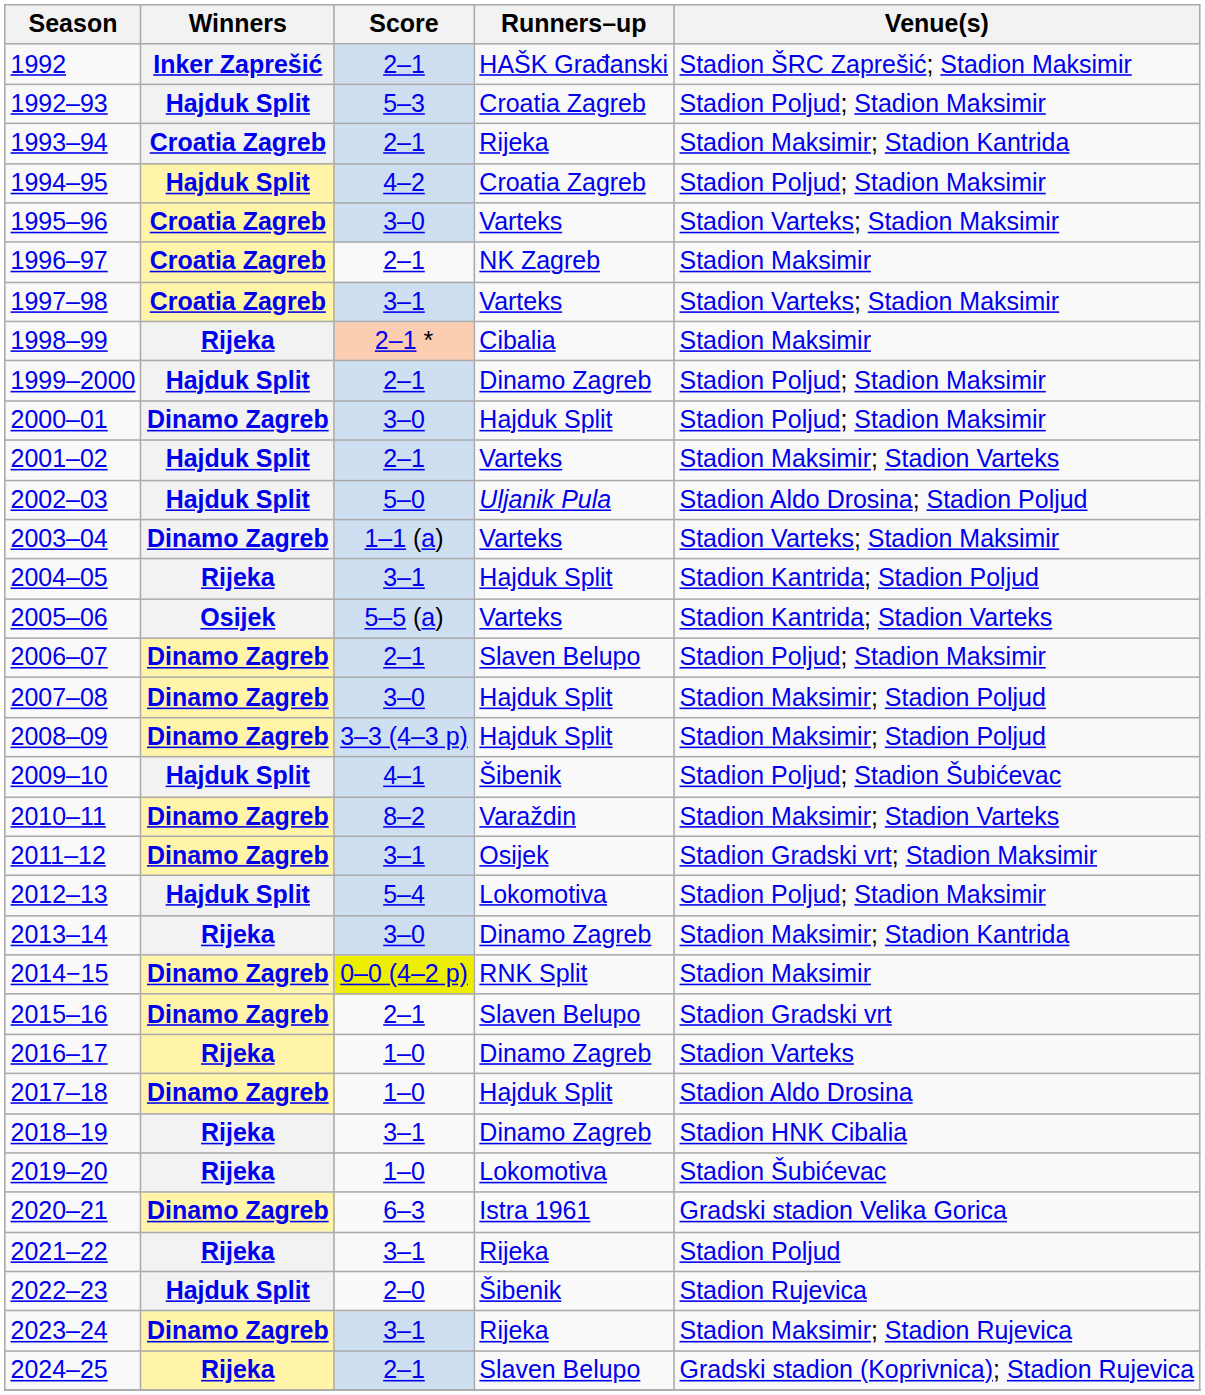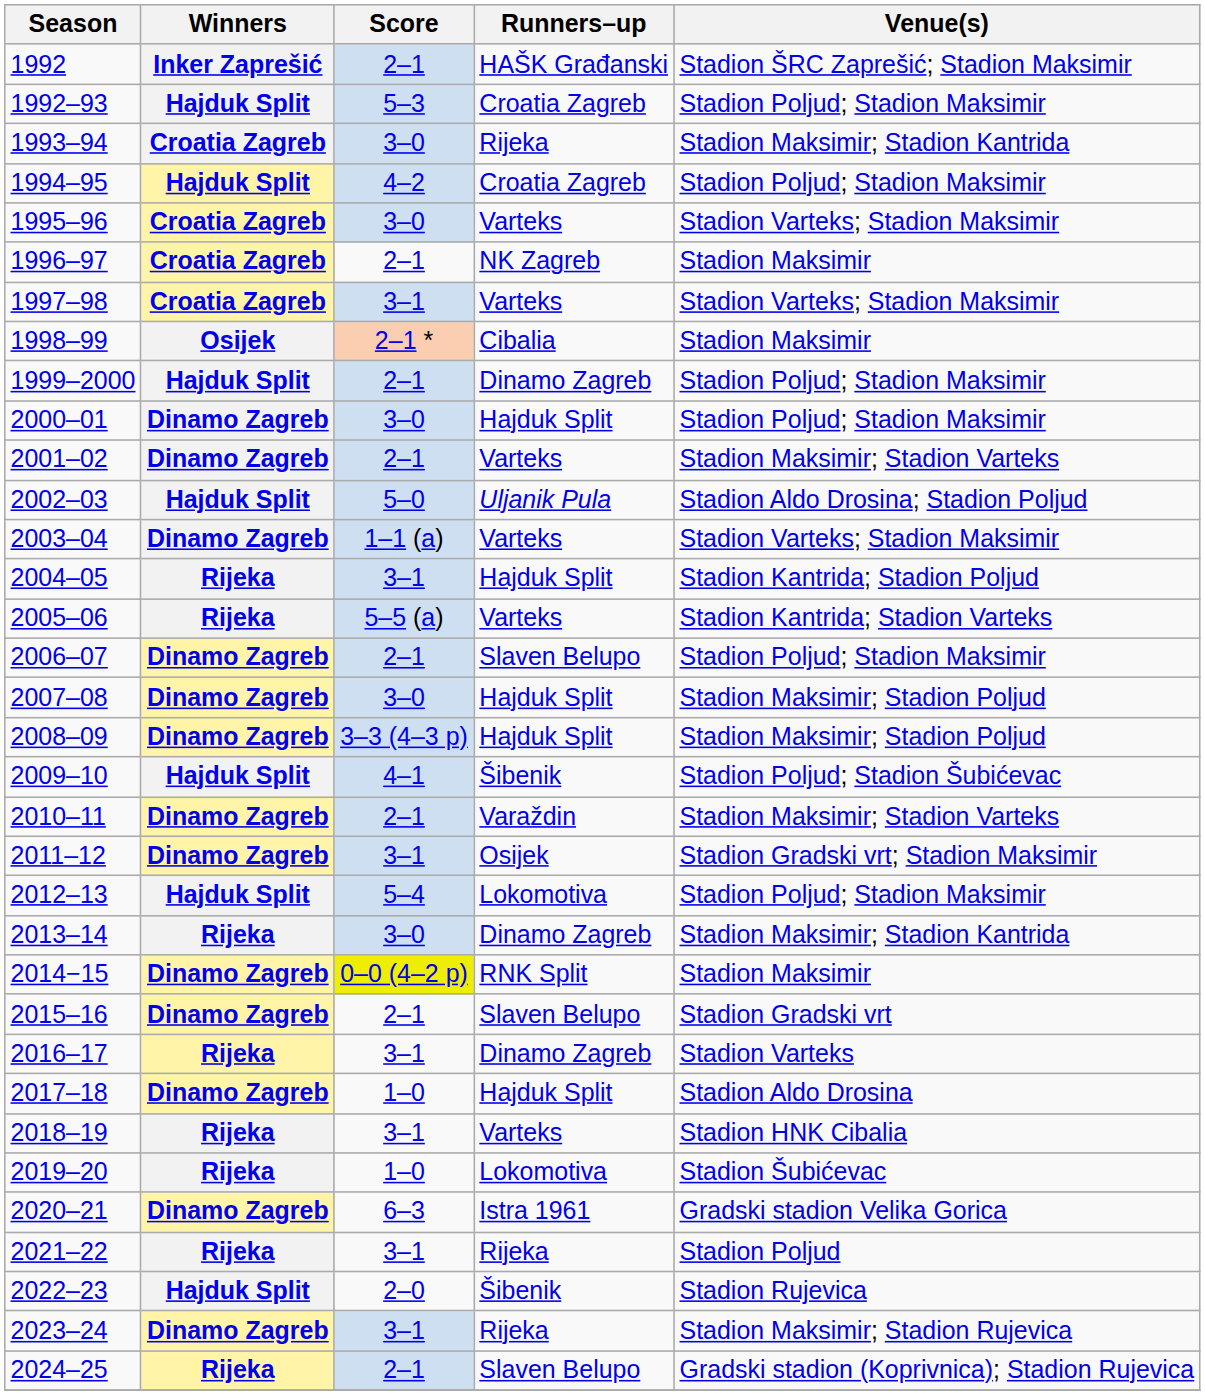 <table class="sortable wikitable plainrowheaders">
 <tr>
 <th scope="col">Season</th>
 <th scope="col">Winners</th>
 <th scope="col">Score</th>
 <th scope="col">Runners–up</th>
 <th scope="col">Venue(s)</th>
 </tr>
 <tr>
 <td><a href='#'>1992</a></td>
 <th scope=row><a href='#'>Inker Zaprešić</a> </th>
 <td align=center style="background-color:#cedff2"><a href='#'>2–1</a></td>
 <td><a href='#'>HAŠK Građanski</a></td>
 <td><a href='#'>Stadion ŠRC Zaprešić</a>; <a href='#'>Stadion Maksimir</a></td>
 </tr>
 <tr>
 <td><a href='#'>1992–93</a></td>
 <th scope=row><a href='#'>Hajduk Split</a> </th>
 <td align=center style="background-color:#cedff2"><a href='#'>5–3</a></td>
 <td><a href='#'>Croatia Zagreb</a></td>
 <td><a href='#'>Stadion Poljud</a>; <a href='#'>Stadion Maksimir</a></td>
 </tr>
 <tr>
 <td><a href='#'>1993–94</a></td>
 <th scope=row><a href='#'>Croatia Zagreb</a> </th>
-<td align=center style="background-color:#cedff2"><a href='#'>2–1</a></td>
+<td align=center style="background-color:#cedff2"><a href='#'>3–0</a></td>
 <td><a href='#'>Rijeka</a></td>
 <td><a href='#'>Stadion Maksimir</a>; <a href='#'>Stadion Kantrida</a></td>
 </tr>
 <tr>
 <td><a href='#'>1994–95</a></td>
 <th scope=row style="background-color:#fff4a7"><a href='#'>Hajduk Split</a>  </th>
 <td align=center style="background-color:#cedff2"><a href='#'>4–2</a></td>
 <td><a href='#'>Croatia Zagreb</a></td>
 <td><a href='#'>Stadion Poljud</a>; <a href='#'>Stadion Maksimir</a></td>
 </tr>
 <tr>
 <td><a href='#'>1995–96</a></td>
 <th scope=row style="background-color:#fff4a7"><a href='#'>Croatia Zagreb</a>  </th>
 <td align=center style="background-color:#cedff2"><a href='#'>3–0</a></td>
 <td><a href='#'>Varteks</a></td>
 <td><a href='#'>Stadion Varteks</a>; <a href='#'>Stadion Maksimir</a></td>
 </tr>
 <tr>
 <td><a href='#'>1996–97</a></td>
 <th scope=row style="background-color:#fff4a7"><a href='#'>Croatia Zagreb</a>  </th>
 <td align=center><a href='#'>2–1</a></td>
 <td><a href='#'>NK Zagreb</a></td>
 <td><a href='#'>Stadion Maksimir</a></td>
 </tr>
 <tr>
 <td><a href='#'>1997–98</a></td>
 <th scope=row style="background-color:#fff4a7"><a href='#'>Croatia Zagreb</a>  </th>
 <td align=center style="background-color:#cedff2"><a href='#'>3–1</a></td>
 <td><a href='#'>Varteks</a></td>
 <td><a href='#'>Stadion Varteks</a>; <a href='#'>Stadion Maksimir</a></td>
 </tr>
 <tr>
 <td><a href='#'>1998–99</a></td>
-<th scope=row><a href='#'>Rijeka</a> </th>
+<th scope=row><a href='#'>Osijek</a> </th>
 <td align=center style="background-color:#FBCEB1"><a href='#'>2–1</a> *</td>
 <td><a href='#'>Cibalia</a></td>
 <td><a href='#'>Stadion Maksimir</a></td>
 </tr>
 <tr>
 <td><a href='#'>1999–2000</a></td>
 <th scope=row><a href='#'>Hajduk Split</a> </th>
 <td align=center style="background-color:#cedff2"><a href='#'>2–1</a></td>
 <td><a href='#'>Dinamo Zagreb</a></td>
 <td><a href='#'>Stadion Poljud</a>; <a href='#'>Stadion Maksimir</a></td>
 </tr>
 <tr>
 <td><a href='#'>2000–01</a></td>
 <th scope=row><a href='#'>Dinamo Zagreb</a> </th>
 <td align=center style="background-color:#cedff2"><a href='#'>3–0</a></td>
 <td><a href='#'>Hajduk Split</a></td>
 <td><a href='#'>Stadion Poljud</a>; <a href='#'>Stadion Maksimir</a></td>
 </tr>
 <tr>
 <td><a href='#'>2001–02</a></td>
-<th scope=row><a href='#'>Hajduk Split</a> </th>
+<th scope=row><a href='#'>Dinamo Zagreb</a> </th>
 <td align=center style="background-color:#cedff2"><a href='#'>2–1</a></td>
 <td><a href='#'>Varteks</a></td>
 <td><a href='#'>Stadion Maksimir</a>; <a href='#'>Stadion Varteks</a></td>
 </tr>
 <tr>
 <td><a href='#'>2002–03</a></td>
 <th scope=row><a href='#'>Hajduk Split</a> </th>
 <td align=center style="background-color:#cedff2"><a href='#'>5–0</a></td>
 <td><em><a href='#'>Uljanik Pula</a></em></td>
 <td><a href='#'>Stadion Aldo Drosina</a>; <a href='#'>Stadion Poljud</a></td>
 </tr>
 <tr>
 <td><a href='#'>2003–04</a></td>
 <th scope=row><a href='#'>Dinamo Zagreb</a> </th>
 <td align=center style="background-color:#cedff2"><a href='#'>1–1</a> (<a href='#'>a</a>)</td>
 <td><a href='#'>Varteks</a></td>
 <td><a href='#'>Stadion Varteks</a>; <a href='#'>Stadion Maksimir</a></td>
 </tr>
 <tr>
 <td><a href='#'>2004–05</a></td>
 <th scope=row><a href='#'>Rijeka</a> </th>
 <td align=center style="background-color:#cedff2"><a href='#'>3–1</a></td>
 <td><a href='#'>Hajduk Split</a></td>
 <td><a href='#'>Stadion Kantrida</a>; <a href='#'>Stadion Poljud</a></td>
 </tr>
 <tr>
 <td><a href='#'>2005–06</a></td>
-<th scope=row><a href='#'>Osijek</a> </th>
+<th scope=row><a href='#'>Rijeka</a> </th>
 <td align=center style="background-color:#cedff2"><a href='#'>5–5</a> (<a href='#'>a</a>)</td>
 <td><a href='#'>Varteks</a></td>
 <td><a href='#'>Stadion Kantrida</a>; <a href='#'>Stadion Varteks</a></td>
 </tr>
 <tr>
 <td><a href='#'>2006–07</a></td>
 <th scope=row style="background-color:#fff4a7"><a href='#'>Dinamo Zagreb</a>  </th>
 <td align=center style="background-color:#cedff2"><a href='#'>2–1</a></td>
 <td><a href='#'>Slaven Belupo</a></td>
 <td><a href='#'>Stadion Poljud</a>; <a href='#'>Stadion Maksimir</a></td>
 </tr>
 <tr>
 <td><a href='#'>2007–08</a></td>
 <th scope=row style="background-color:#fff4a7"><a href='#'>Dinamo Zagreb</a>  </th>
 <td align=center style="background-color:#cedff2"><a href='#'>3–0</a></td>
 <td><a href='#'>Hajduk Split</a></td>
 <td><a href='#'>Stadion Maksimir</a>; <a href='#'>Stadion Poljud</a></td>
 </tr>
 <tr>
 <td><a href='#'>2008–09</a></td>
 <th scope=row style="background-color:#fff4a7"><a href='#'>Dinamo Zagreb</a>  </th>
 <td align=center style="background-color:#cedff2"><a href='#'>3–3 (4–3 p)</a> </td>
 <td><a href='#'>Hajduk Split</a></td>
 <td><a href='#'>Stadion Maksimir</a>; <a href='#'>Stadion Poljud</a></td>
 </tr>
 <tr>
 <td><a href='#'>2009–10</a></td>
 <th scope=row><a href='#'>Hajduk Split</a> </th>
 <td align=center style="background-color:#cedff2"><a href='#'>4–1</a></td>
 <td><a href='#'>Šibenik</a></td>
 <td><a href='#'>Stadion Poljud</a>; <a href='#'>Stadion Šubićevac</a></td>
 </tr>
 <tr>
 <td><a href='#'>2010–11</a></td>
 <th scope=row style="background-color:#fff4a7"><a href='#'>Dinamo Zagreb</a>  </th>
-<td align=center style="background-color:#cedff2"><a href='#'>8–2</a></td>
+<td align=center style="background-color:#cedff2"><a href='#'>2–1</a></td>
 <td><a href='#'>Varaždin</a></td>
 <td><a href='#'>Stadion Maksimir</a>; <a href='#'>Stadion Varteks</a></td>
 </tr>
 <tr>
 <td><a href='#'>2011–12</a></td>
 <th scope=row style="background-color:#fff4a7"><a href='#'>Dinamo Zagreb</a>  </th>
 <td align=center style="background-color:#cedff2"><a href='#'>3–1</a></td>
 <td><a href='#'>Osijek</a></td>
 <td><a href='#'>Stadion Gradski vrt</a>; <a href='#'>Stadion Maksimir</a></td>
 </tr>
 <tr>
 <td><a href='#'>2012–13</a></td>
 <th scope=row><a href='#'>Hajduk Split</a> </th>
 <td align=center style="background-color:#cedff2"><a href='#'>5–4</a></td>
 <td><a href='#'>Lokomotiva</a></td>
 <td><a href='#'>Stadion Poljud</a>; <a href='#'>Stadion Maksimir</a></td>
 </tr>
 <tr>
 <td><a href='#'>2013–14</a></td>
 <th scope=row><a href='#'>Rijeka</a> </th>
 <td align=center style="background-color:#cedff2"><a href='#'>3–0</a></td>
 <td><a href='#'>Dinamo Zagreb</a></td>
 <td><a href='#'>Stadion Maksimir</a>; <a href='#'>Stadion Kantrida</a></td>
 </tr>
 <tr>
 <td><a href='#'>2014−15</a></td>
 <th scope=row style="background-color:#fff4a7"><a href='#'>Dinamo Zagreb</a>  </th>
 <td align=center style="background-color:#eeee00"><a href='#'>0–0 (4–2 p)</a> </td>
 <td><a href='#'>RNK Split</a></td>
 <td><a href='#'>Stadion Maksimir</a></td>
 </tr>
 <tr>
 <td><a href='#'>2015–16</a></td>
 <th scope=row style="background-color:#fff4a7"><a href='#'>Dinamo Zagreb</a>  </th>
 <td align=center><a href='#'>2–1</a></td>
 <td><a href='#'>Slaven Belupo</a></td>
 <td><a href='#'>Stadion Gradski vrt</a></td>
 </tr>
 <tr>
 <td><a href='#'>2016–17</a></td>
 <th scope=row style="background-color:#fff4a7"><a href='#'>Rijeka</a>  </th>
-<td align=center><a href='#'>1–0</a></td>
+<td align=center><a href='#'>3–1</a></td>
 <td><a href='#'>Dinamo Zagreb</a></td>
 <td><a href='#'>Stadion Varteks</a></td>
 </tr>
 <tr>
 <td><a href='#'>2017–18</a></td>
 <th scope=row style="background-color:#fff4a7"><a href='#'>Dinamo Zagreb</a>  </th>
 <td align=center><a href='#'>1–0</a></td>
 <td><a href='#'>Hajduk Split</a></td>
 <td><a href='#'>Stadion Aldo Drosina</a></td>
 </tr>
 <tr>
 <td><a href='#'>2018–19</a></td>
 <th scope=row><a href='#'>Rijeka</a> </th>
 <td align=center><a href='#'>3–1</a></td>
-<td><a href='#'>Dinamo Zagreb</a></td>
+<td><a href='#'>Varteks</a></td>
 <td><a href='#'>Stadion HNK Cibalia</a></td>
 </tr>
 <tr>
 <td><a href='#'>2019–20</a></td>
 <th scope=row><a href='#'>Rijeka</a> </th>
 <td align=center><a href='#'>1–0</a></td>
 <td><a href='#'>Lokomotiva</a></td>
 <td><a href='#'>Stadion Šubićevac</a></td>
 </tr>
 <tr>
 <td><a href='#'>2020–21</a></td>
 <th scope=row style="background-color:#fff4a7"><a href='#'>Dinamo Zagreb</a>  </th>
 <td align=center><a href='#'>6–3</a></td>
 <td><a href='#'>Istra 1961</a></td>
 <td><a href='#'>Gradski stadion Velika Gorica</a></td>
 </tr>
 <tr>
 <td><a href='#'>2021–22</a></td>
 <th scope=row><a href='#'>Rijeka</a> </th>
 <td align=center><a href='#'>3–1</a></td>
 <td><a href='#'>Rijeka</a></td>
 <td><a href='#'>Stadion Poljud</a></td>
 </tr>
 <tr>
 <td><a href='#'>2022–23</a></td>
 <th scope=row><a href='#'>Hajduk Split</a> </th>
 <td align=center><a href='#'>2–0</a></td>
 <td><a href='#'>Šibenik</a></td>
 <td><a href='#'>Stadion Rujevica</a></td>
 </tr>
 <tr>
 <td><a href='#'>2023–24</a></td>
 <th scope=row style="background-color:#fff4a7"><a href='#'>Dinamo Zagreb</a>  </th>
 <td align=center style="background-color:#cedff2"><a href='#'>3–1</a></td>
 <td><a href='#'>Rijeka</a></td>
 <td><a href='#'>Stadion Maksimir</a>; <a href='#'>Stadion Rujevica</a></td>
 </tr>
 <tr>
 <td><a href='#'>2024–25</a></td>
 <th scope=row style="background-color:#fff4a7"><a href='#'>Rijeka</a>  </th>
 <td align=center style="background-color:#cedff2"><a href='#'>2–1</a></td>
 <td><a href='#'>Slaven Belupo</a></td>
 <td><a href='#'>Gradski stadion (Koprivnica)</a>; <a href='#'>Stadion Rujevica</a></td>
 </tr>
 <tr>
 </tr>
 </table>
